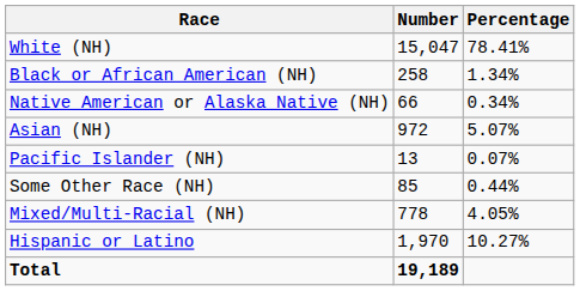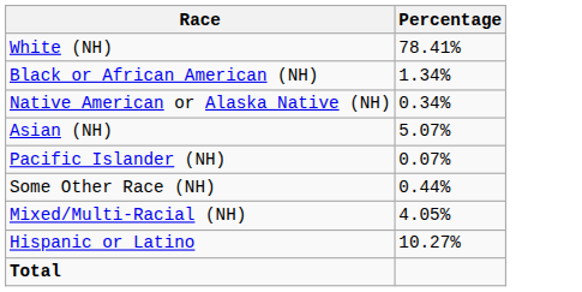 <table class="wikitable">
 <tr>
 <th>Race</th>
-<th>Number</th>
 <th>Percentage</th>
 </tr>
 <tr>
 <td><a href='#'>White</a> (NH)</td>
-<td>15,047</td>
 <td>78.41%</td>
 </tr>
 <tr>
 <td><a href='#'>Black or African American</a> (NH)</td>
-<td>258</td>
 <td>1.34%</td>
 </tr>
 <tr>
 <td><a href='#'>Native American</a> or <a href='#'>Alaska Native</a> (NH)</td>
-<td>66</td>
 <td>0.34%</td>
 </tr>
 <tr>
 <td><a href='#'>Asian</a> (NH)</td>
-<td>972</td>
 <td>5.07%</td>
 </tr>
 <tr>
 <td><a href='#'>Pacific Islander</a> (NH)</td>
-<td>13</td>
 <td>0.07%</td>
 </tr>
 <tr>
 <td>Some Other Race (NH)</td>
-<td>85</td>
 <td>0.44%</td>
 </tr>
 <tr>
 <td><a href='#'>Mixed/Multi-Racial</a> (NH)</td>
-<td>778</td>
 <td>4.05%</td>
 </tr>
 <tr>
 <td><a href='#'>Hispanic or Latino</a></td>
-<td>1,970</td>
 <td>10.27%</td>
 </tr>
 <tr>
 <td><strong>Total</strong></td>
-<td><strong>19,189</strong></td>
 <td></td>
 </tr>
 </table>
